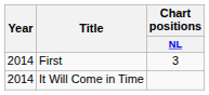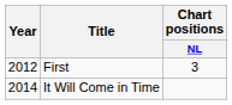 <table class="wikitable">
 <tr>
 <th rowspan="2">Year</th>
 <th rowspan="2">Title</th>
 <th>Chart positions</th>
 </tr>
 <tr>
 <th scope="col" style="width:3em;font-size:85%;"><a href='#'>NL</a><br></th>
 </tr>
 <tr>
-<td style="text-align:left;">2014</td>
+<td style="text-align:left;">2012</td>
 <td style="text-align:left; vertical-align:top;">First</td>
 <td style="text-align:center; vertical-align:top;">3</td>
 </tr>
 <tr>
 <td style="text-align:left;">2014</td>
 <td style="text-align:left; vertical-align:top;">It Will Come in Time</td>
 <td style="text-align:center; vertical-align:top;"></td>
 </tr>
 </table>
